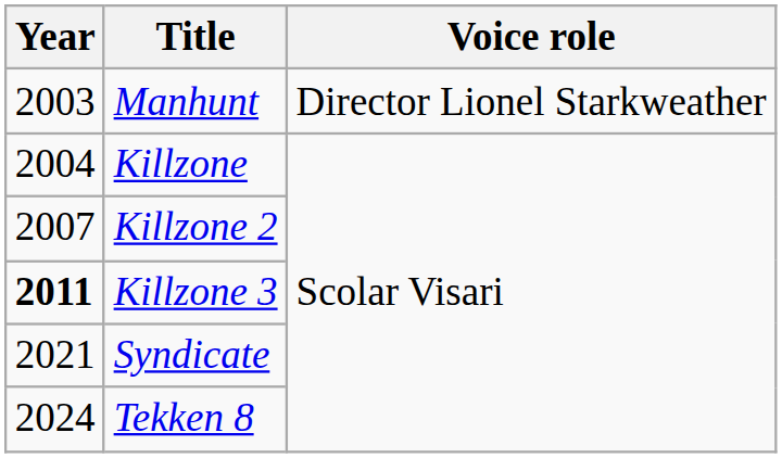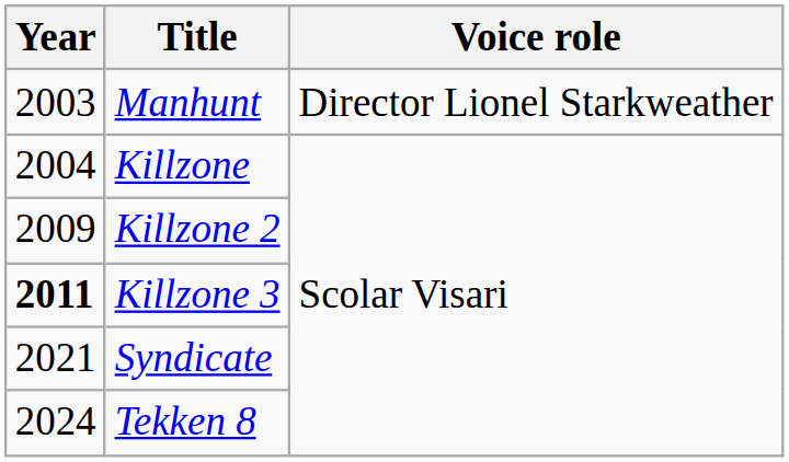 <table class="wikitable">
 <tr>
 <th scope="col">Year</th>
 <th scope="col">Title</th>
 <th scope="col">Voice role</th>
 </tr>
 <tr>
 <td>2003</td>
 <td><em><a href='#'>Manhunt</a></em></td>
 <td>Director Lionel Starkweather</td>
 </tr>
 <tr>
 <td>2004</td>
 <td><em><a href='#'>Killzone</a></em></td>
 <td rowspan="5">Scolar Visari</td>
 </tr>
 <tr>
-<td>2007</td>
+<td>2009</td>
 <td><em><a href='#'>Killzone 2</a></em></td>
 </tr>
 <tr>
 <td><strong>2011</strong></td>
 <td><em><a href='#'>Killzone 3</a></em></td>
 </tr>
 <tr>
 <td>2021</td>
 <td><em><a href='#'>Syndicate</a></em></td>
 </tr>
 <tr>
 <td>2024</td>
 <td><em><a href='#'>Tekken 8</a></em></td>
 </tr>
 </table>
